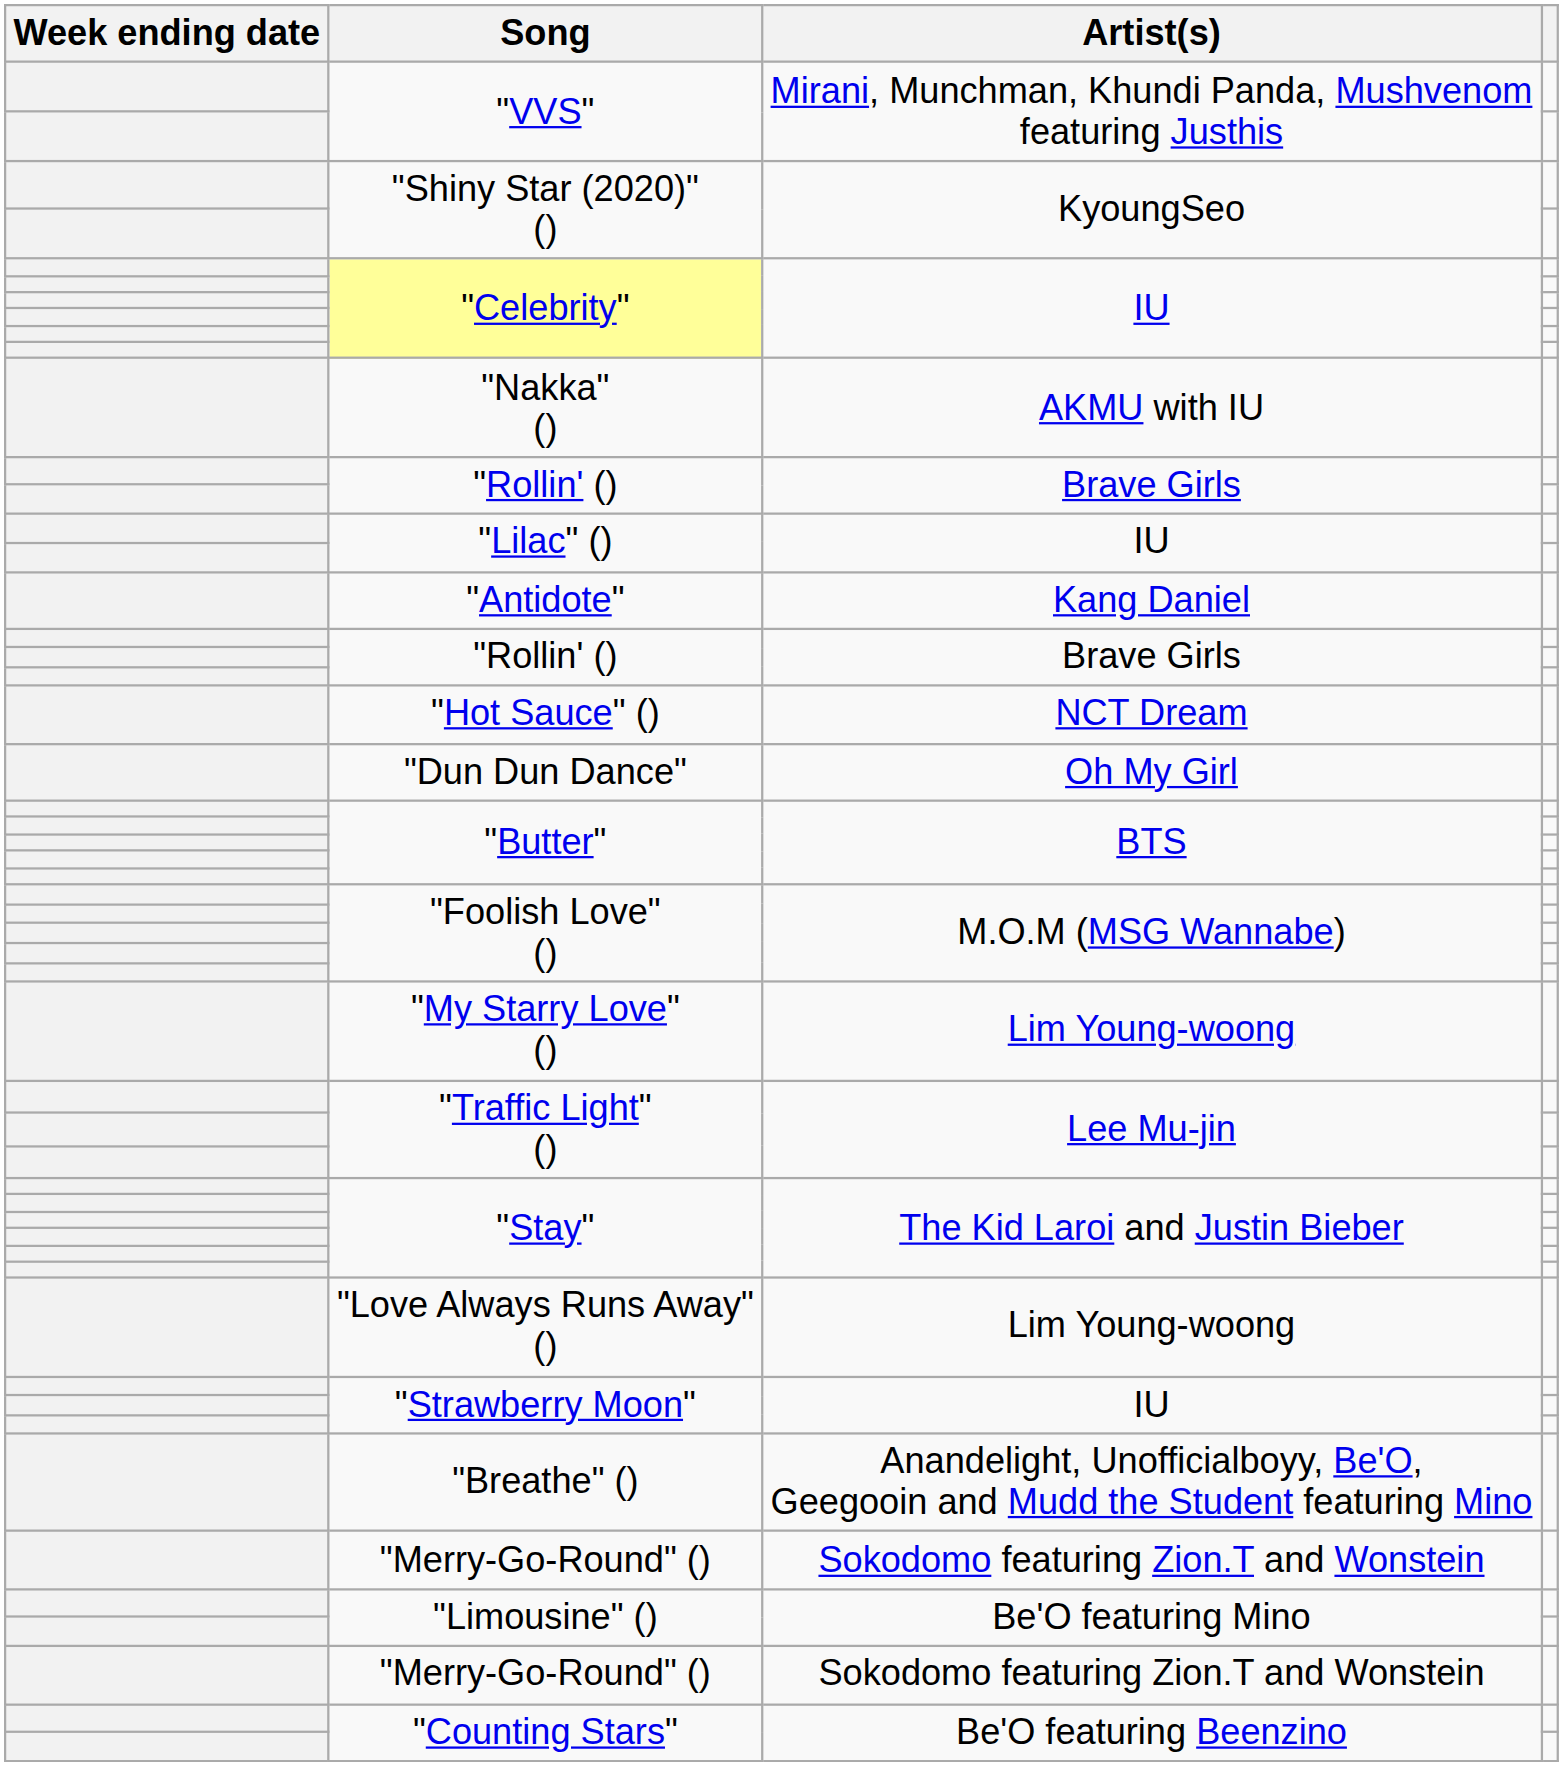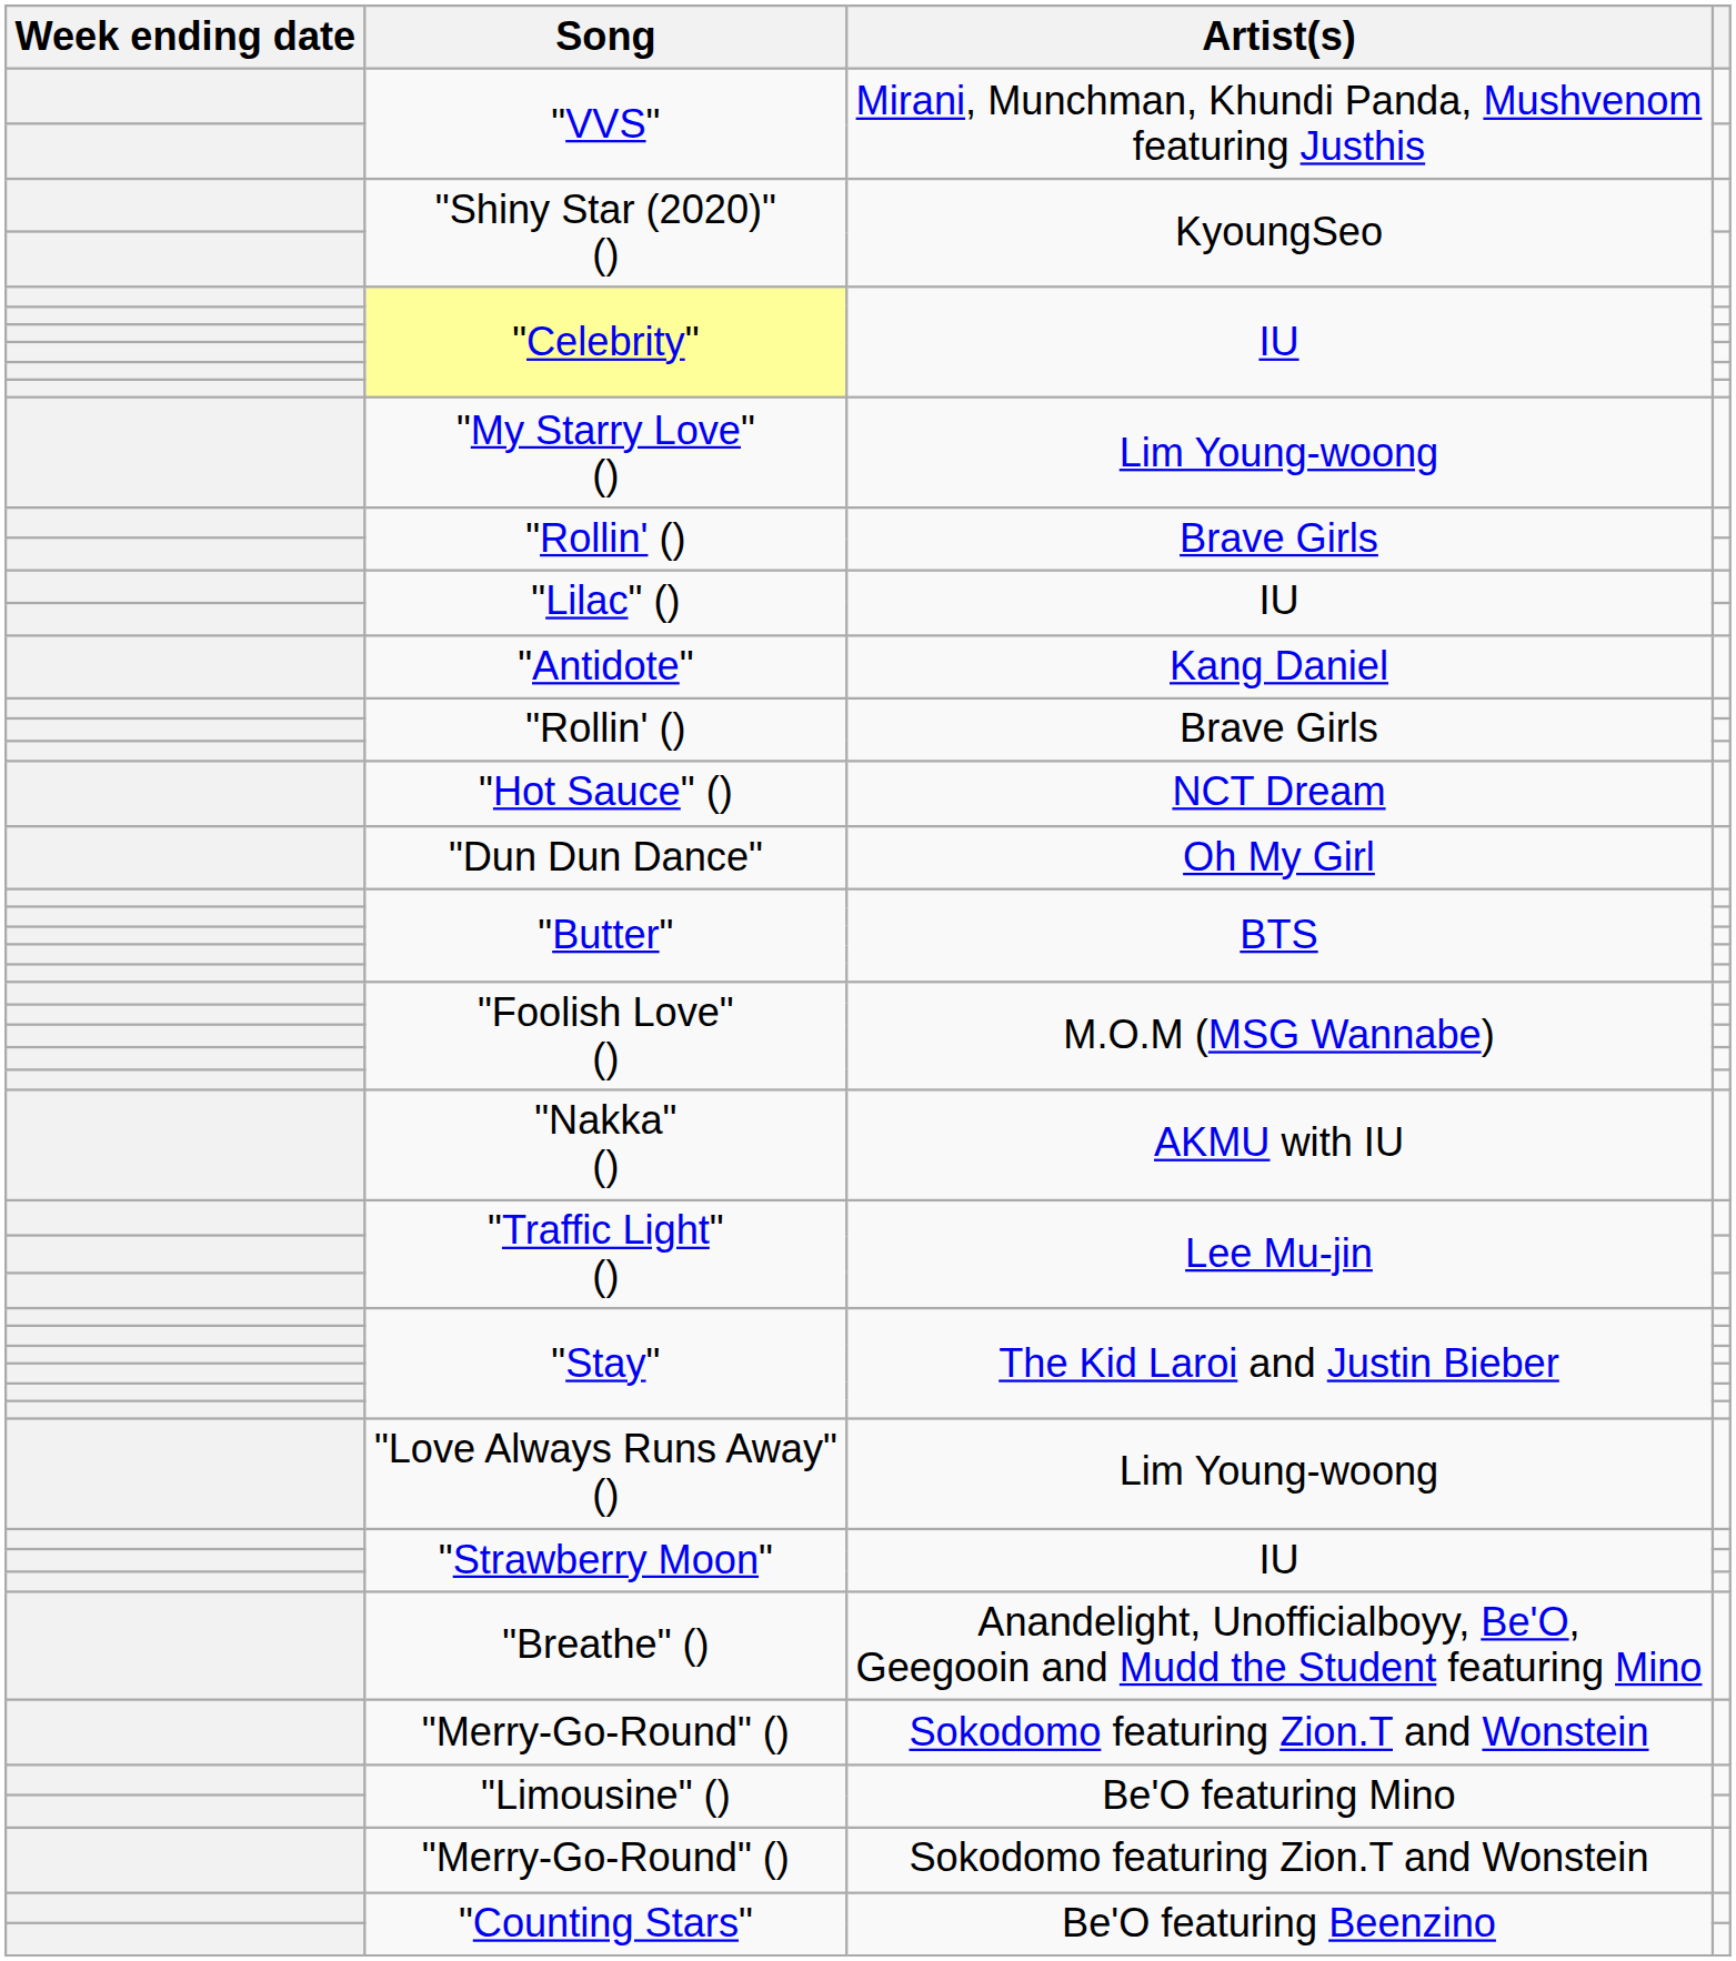 <table class="wikitable sortable plainrowheaders" style="text-align:center">
 <tr>
 <th scope="col">Week ending date</th>
 <th scope="col">Song</th>
 <th scope="col">Artist(s)</th>
 <th scope="col" class="unsortable"></th>
 </tr>
 <tr>
 <th scope="row"></th>
 <td rowspan="2">"<a href='#'>VVS</a>"</td>
 <td rowspan="2"><a href='#'>Mirani</a>, Munchman, Khundi Panda, <a href='#'>Mushvenom</a><br>featuring <a href='#'>Justhis</a></td>
 <td style="text-align:center;"></td>
 </tr>
 <tr>
 <th scope="row"></th>
 <td style="text-align:center;"></td>
 </tr>
 <tr>
 <th scope="row"></th>
 <td rowspan="2">"Shiny Star (2020)"<br>()</td>
 <td rowspan="2">KyoungSeo</td>
 <td style="text-align:center;"></td>
 </tr>
 <tr>
 <th scope="row"></th>
 <td style="text-align:center;"></td>
 </tr>
 <tr>
 <th scope="row"></th>
 <td bgcolor="#FFFF99" rowspan="6">"<a href='#'>Celebrity</a>" </td>
 <td rowspan="6"><a href='#'>IU</a></td>
 <td style="text-align:center;"></td>
 </tr>
 <tr>
 <th scope="row"></th>
 <td style="text-align:center;"></td>
 </tr>
 <tr>
 <th scope="row"></th>
 <td style="text-align:center;"></td>
 </tr>
 <tr>
 <th scope="row"></th>
 <td style="text-align:center;"></td>
 </tr>
 <tr>
 <th scope="row"></th>
 <td style="text-align:center;"></td>
 </tr>
 <tr>
 <th scope="row"> </th>
 <td style="text-align:center;"></td>
 </tr>
 <tr>
 <th scope="row"></th>
-<td>"Nakka"<br>()</td>
-<td><a href='#'>AKMU</a> with IU</td>
+<td>"<a href='#'>My Starry Love</a>"<br>()</td>
+<td><a href='#'>Lim Young-woong</a></td>
 <td style="text-align:center;"></td>
 </tr>
 <tr>
 <th scope="row"></th>
 <td rowspan="2">"<a href='#'>Rollin'</a> ()</td>
 <td rowspan="2"><a href='#'>Brave Girls</a></td>
 <td style="text-align:center;"></td>
 </tr>
 <tr>
 <th scope="row"></th>
 <td style="text-align:center;"></td>
 </tr>
 <tr>
 <th scope="row"></th>
 <td rowspan="2">"<a href='#'>Lilac</a>" ()</td>
 <td rowspan="2">IU</td>
 <td style="text-align:center;"></td>
 </tr>
 <tr>
 <th scope="row"></th>
 <td style="text-align:center;"></td>
 </tr>
 <tr>
 <th scope="row"></th>
 <td>"<a href='#'>Antidote</a>"</td>
 <td><a href='#'>Kang Daniel</a></td>
 <td style="text-align:center;"></td>
 </tr>
 <tr>
 <th scope="row"></th>
 <td rowspan="3">"Rollin' ()</td>
 <td rowspan="3">Brave Girls</td>
 <td style="text-align:center;"></td>
 </tr>
 <tr>
 <th scope="row"></th>
 <td style="text-align:center;"></td>
 </tr>
 <tr>
 <th scope="row"></th>
 <td style="text-align:center;"></td>
 </tr>
 <tr>
 <th scope="row"> </th>
 <td>"<a href='#'>Hot Sauce</a>" ()</td>
 <td><a href='#'>NCT Dream</a></td>
 <td style="text-align:center;"></td>
 </tr>
 <tr>
 <th scope="row"></th>
 <td>"Dun Dun Dance"</td>
 <td><a href='#'>Oh My Girl</a></td>
 <td style="text-align:center;"></td>
 </tr>
 <tr>
 <th scope="row"></th>
 <td rowspan="5">"<a href='#'>Butter</a>"</td>
 <td rowspan="5"><a href='#'>BTS</a></td>
 <td style="text-align:center;"></td>
 </tr>
 <tr>
 <th scope="row"></th>
 <td style="text-align:center;"></td>
 </tr>
 <tr>
 <th scope="row"></th>
 <td style="text-align:center;"></td>
 </tr>
 <tr>
 <th scope="row"></th>
 <td style="text-align:center;"></td>
 </tr>
 <tr>
 <th scope="row"></th>
 <td style="text-align:center;"></td>
 </tr>
 <tr>
 <th scope="row"></th>
 <td rowspan="5">"Foolish Love"<br>()</td>
 <td rowspan="5">M.O.M (<a href='#'>MSG Wannabe</a>)</td>
 <td style="text-align:center;"></td>
 </tr>
 <tr>
 <th scope="row"></th>
 <td style="text-align:center;"></td>
 </tr>
 <tr>
 <th scope="row"></th>
 <td style="text-align:center;"></td>
 </tr>
 <tr>
 <th scope="row"></th>
 <td style="text-align:center;"></td>
 </tr>
 <tr>
 <th scope="row"></th>
 <td style="text-align:center;"></td>
 </tr>
 <tr>
 <th scope="row"></th>
-<td>"<a href='#'>My Starry Love</a>"<br>()</td>
-<td><a href='#'>Lim Young-woong</a></td>
+<td>"Nakka"<br>()</td>
+<td><a href='#'>AKMU</a> with IU</td>
 <td style="text-align:center;"></td>
 </tr>
 <tr>
 <th scope="row"></th>
 <td rowspan="3">"<a href='#'>Traffic Light</a>"<br>()</td>
 <td rowspan="3"><a href='#'>Lee Mu-jin</a></td>
 <td style="text-align:center;"></td>
 </tr>
 <tr>
 <th scope="row"></th>
 <td style="text-align:center;"></td>
 </tr>
 <tr>
 <th scope="row"></th>
 <td style="text-align:center;"></td>
 </tr>
 <tr>
 <th scope="row"></th>
 <td rowspan="6">"<a href='#'>Stay</a>"</td>
 <td rowspan="6"><a href='#'>The Kid Laroi</a> and <a href='#'>Justin Bieber</a></td>
 <td style="text-align:center;"></td>
 </tr>
 <tr>
 <th scope="row"></th>
 <td style="text-align:center;"></td>
 </tr>
 <tr>
 <th scope="row"></th>
 <td style="text-align:center;"></td>
 </tr>
 <tr>
 <th scope="row"></th>
 <td style="text-align:center;"></td>
 </tr>
 <tr>
 <th scope="row"></th>
 <td style="text-align:center;"></td>
 </tr>
 <tr>
 <th scope="row"></th>
 <td style="text-align:center;"></td>
 </tr>
 <tr>
 <th scope="row"></th>
 <td>"Love Always Runs Away"<br>()</td>
 <td>Lim Young-woong</td>
 <td style="text-align:center;"></td>
 </tr>
 <tr>
 <th scope="row"></th>
 <td rowspan="3">"<a href='#'>Strawberry Moon</a>"</td>
 <td rowspan="3">IU</td>
 <td style="text-align:center;"></td>
 </tr>
 <tr>
 <th scope="row"></th>
 <td style="text-align:center;"></td>
 </tr>
 <tr>
 <th scope="row"></th>
 <td style="text-align:center;"></td>
 </tr>
 <tr>
 <th scope="row"></th>
 <td>"Breathe" ()</td>
 <td>Anandelight, Unofficialboyy, <a href='#'>Be'O</a>,<br> Geegooin and <a href='#'>Mudd the Student</a> featuring <a href='#'>Mino</a></td>
 <td style="text-align:center;"></td>
 </tr>
 <tr>
 <th scope="row"></th>
 <td>"Merry-Go-Round" ()</td>
 <td><a href='#'>Sokodomo</a> featuring <a href='#'>Zion.T</a> and <a href='#'>Wonstein</a></td>
 <td style="text-align:center;"></td>
 </tr>
 <tr>
 <th scope="row"></th>
 <td rowspan="2">"Limousine" ()</td>
 <td rowspan="2">Be'O featuring Mino</td>
 <td style="text-align:center;"></td>
 </tr>
 <tr>
 <th scope="row"></th>
 <td style="text-align:center;"></td>
 </tr>
 <tr>
 <th scope="row"></th>
 <td>"Merry-Go-Round" ()</td>
 <td>Sokodomo featuring Zion.T and Wonstein</td>
 <td style="text-align:center;"></td>
 </tr>
 <tr>
 <th scope="row"></th>
 <td rowspan="2">"<a href='#'>Counting Stars</a>"</td>
 <td rowspan="2">Be'O featuring <a href='#'>Beenzino</a></td>
 <td style="text-align:center;"></td>
 </tr>
 <tr>
 <th scope="row"></th>
 <td style="text-align:center;"></td>
 </tr>
 </table>
